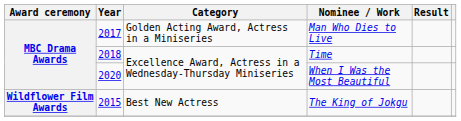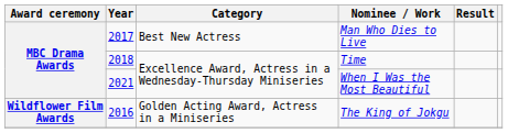 <table class="wikitable plainrowheaders sortable">
 <tr>
 <th scope="col">Award ceremony</th>
 <th scope="col">Year</th>
 <th scope="col">Category</th>
 <th scope="col">Nominee / Work</th>
 <th scope="col">Result</th>
 <th scope="col" class="unsortable"></th>
 </tr>
 <tr>
 <th scope="row" rowspan="3"><a href='#'>MBC Drama Awards</a></th>
 <td style="text-align:center"><a href='#'>2017</a></td>
-<td>Golden Acting Award, Actress in a Miniseries</td>
+<td>Best New Actress</td>
 <td rowspan="1"><em><a href='#'>Man Who Dies to Live</a></em></td>
 <td></td>
 <td style="text-align:center"></td>
 </tr>
 <tr>
 <td style="text-align:center"><a href='#'>2018</a></td>
 <td rowspan="2">Excellence Award, Actress in a Wednesday-Thursday Miniseries</td>
 <td rowspan="1"><em><a href='#'>Time</a></em></td>
 <td></td>
 <td style="text-align:center"></td>
 </tr>
 <tr>
-<td style="text-align:center"><a href='#'>2020</a></td>
+<td style="text-align:center"><a href='#'>2021</a></td>
 <td rowspan="1"><em><a href='#'>When I Was the Most Beautiful</a></em></td>
 <td></td>
 <td style="text-align:center"></td>
 </tr>
 <tr>
 <th scope="row" rowspan="1"><a href='#'>Wildflower Film Awards</a></th>
-<td style="text-align:center"><a href='#'>2015</a></td>
-<td>Best New Actress</td>
+<td style="text-align:center"><a href='#'>2016</a></td>
+<td>Golden Acting Award, Actress in a Miniseries</td>
 <td rowspan="1"><em><a href='#'>The King of Jokgu</a></em></td>
 <td></td>
 <td style="text-align:center"></td>
 </tr>
 <tr>
 </tr>
 </table>
